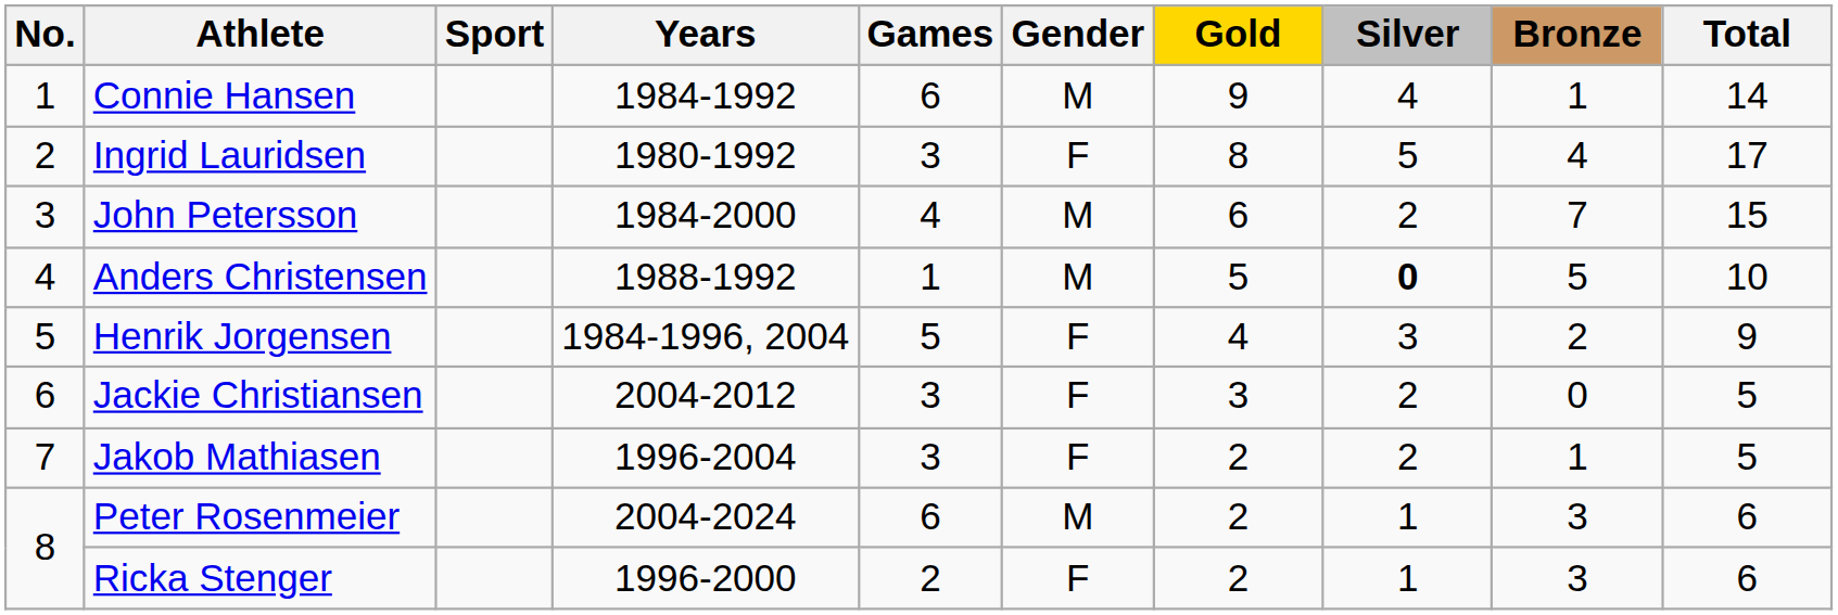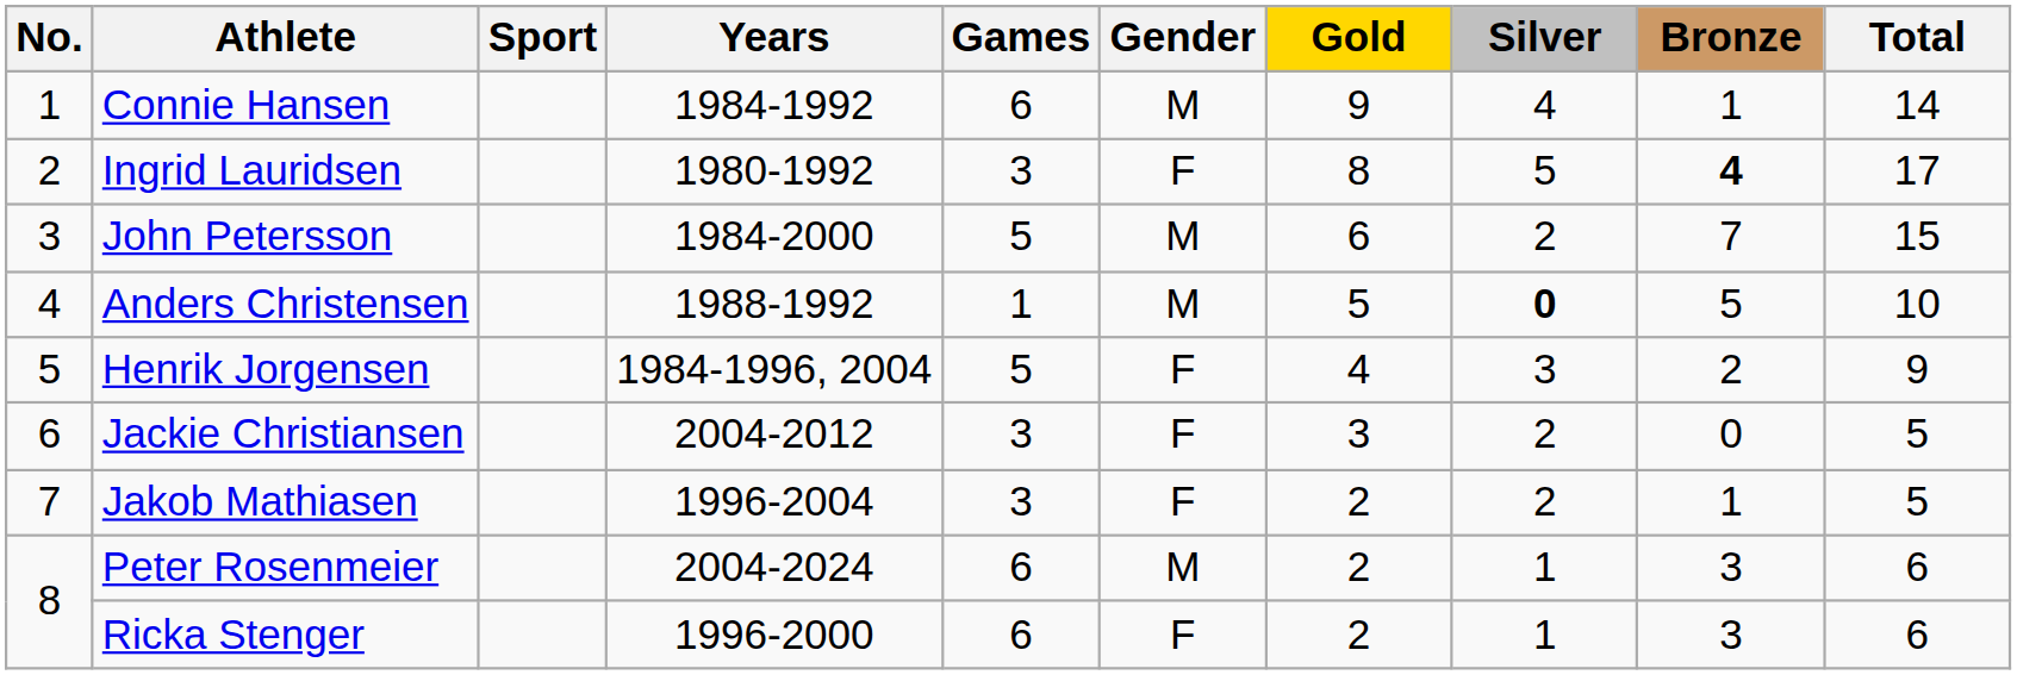 <table class="wikitable sortable">
 <tr>
 <th>No.</th>
 <th>Athlete</th>
 <th>Sport</th>
 <th>Years</th>
 <th>Games</th>
 <th>Gender</th>
 <th style="background:gold; width:4.0em; font-weight:bold;">Gold</th>
 <th style="background:silver; width:4.0em; font-weight:bold;">Silver</th>
 <th style="background:#c96; width:4.0em; font-weight:bold;">Bronze</th>
 <th style="width:4.0em;">Total</th>
 </tr>
 <tr align=center>
 <td>1</td>
 <td align=left><a href='#'>Connie Hansen</a></td>
 <td align=left></td>
 <td>1984-1992</td>
 <td>6</td>
 <td>M</td>
 <td>9</td>
 <td>4</td>
 <td>1</td>
 <td>14</td>
 </tr>
 <tr align=center>
 <td>2</td>
 <td align=left><a href='#'>Ingrid Lauridsen</a></td>
 <td align=left></td>
 <td>1980-1992</td>
 <td>3</td>
 <td>F</td>
 <td>8</td>
 <td>5</td>
-<td>4</td>
+<td><strong>4</strong></td>
 <td>17</td>
 </tr>
 <tr align=center>
 <td>3</td>
 <td align=left><a href='#'>John Petersson</a></td>
 <td align=left></td>
 <td>1984-2000</td>
-<td>4</td>
+<td>5</td>
 <td>M</td>
 <td>6</td>
 <td>2</td>
 <td>7</td>
 <td>15</td>
 </tr>
 <tr align=center>
 <td>4</td>
 <td align=left><a href='#'>Anders Christensen</a></td>
 <td align=left></td>
 <td>1988-1992</td>
 <td>1</td>
 <td>M</td>
 <td>5</td>
 <td><strong>0</strong></td>
 <td>5</td>
 <td>10</td>
 </tr>
 <tr align=center>
 <td>5</td>
 <td align=left><a href='#'>Henrik Jorgensen</a></td>
 <td align=left><br></td>
 <td>1984-1996, 2004</td>
 <td>5</td>
 <td>F</td>
 <td>4</td>
 <td>3</td>
 <td>2</td>
 <td>9</td>
 </tr>
 <tr align=center>
 <td>6</td>
 <td align=left><a href='#'>Jackie Christiansen</a></td>
 <td align=left></td>
 <td>2004-2012</td>
 <td>3</td>
 <td>F</td>
 <td>3</td>
 <td>2</td>
 <td>0</td>
 <td>5</td>
 </tr>
 <tr align=center>
 <td>7</td>
 <td align=left><a href='#'>Jakob Mathiasen</a></td>
 <td align=left></td>
 <td>1996-2004</td>
 <td>3</td>
 <td>F</td>
 <td>2</td>
 <td>2</td>
 <td>1</td>
 <td>5</td>
 </tr>
 <tr align=center>
 <td rowspan=2>8</td>
 <td align=left><a href='#'>Peter Rosenmeier</a></td>
 <td align=left></td>
 <td>2004-2024</td>
 <td>6</td>
 <td>M</td>
 <td>2</td>
 <td>1</td>
 <td>3</td>
 <td>6</td>
 </tr>
 <tr align=center>
 <td align=left><a href='#'>Ricka Stenger</a></td>
 <td align=left></td>
 <td>1996-2000</td>
-<td>2</td>
+<td>6</td>
 <td>F</td>
 <td>2</td>
 <td>1</td>
 <td>3</td>
 <td>6</td>
 </tr>
 </table>
